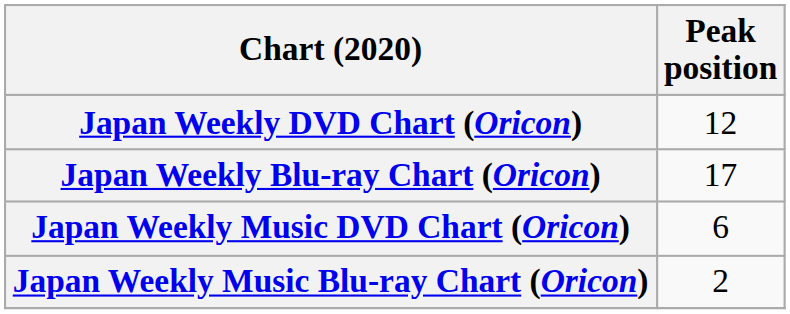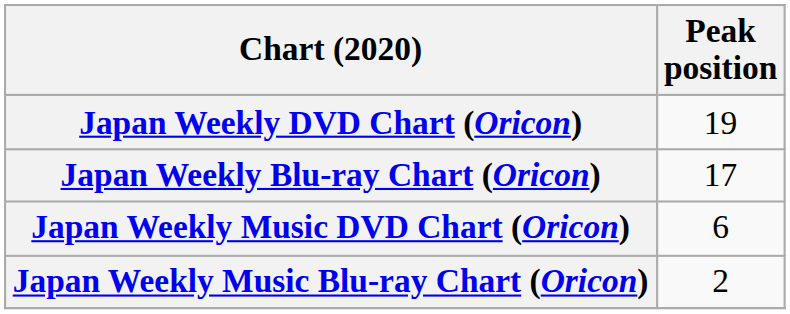 <table class="wikitable sortable plainrowheaders">
 <tr>
 <th style="text-align:center;">Chart (2020)</th>
 <th style="text-align:center;">Peak<br>position</th>
 </tr>
 <tr>
 <th scope="row"><a href='#'>Japan Weekly DVD Chart</a> (<em><a href='#'>Oricon</a></em>)</th>
-<td align="center">12</td>
+<td align="center">19</td>
 </tr>
 <tr>
 <th scope="row"><a href='#'>Japan Weekly Blu-ray Chart</a> (<em><a href='#'>Oricon</a></em>)</th>
 <td align="center">17</td>
 </tr>
 <tr>
 <th scope="row"><a href='#'>Japan Weekly Music DVD Chart</a> (<em><a href='#'>Oricon</a></em>)</th>
 <td align="center">6</td>
 </tr>
 <tr>
 <th scope="row"><a href='#'>Japan Weekly Music Blu-ray Chart</a> (<em><a href='#'>Oricon</a></em>)</th>
 <td align="center">2</td>
 </tr>
 <tr>
 </tr>
 </table>
